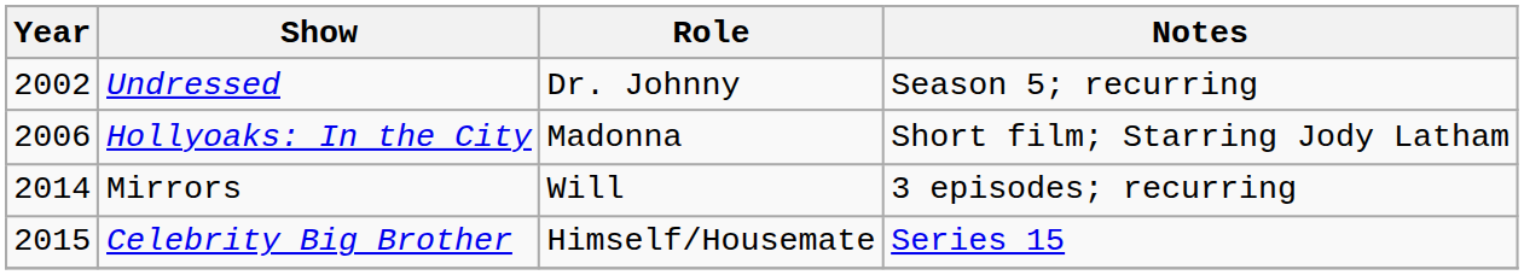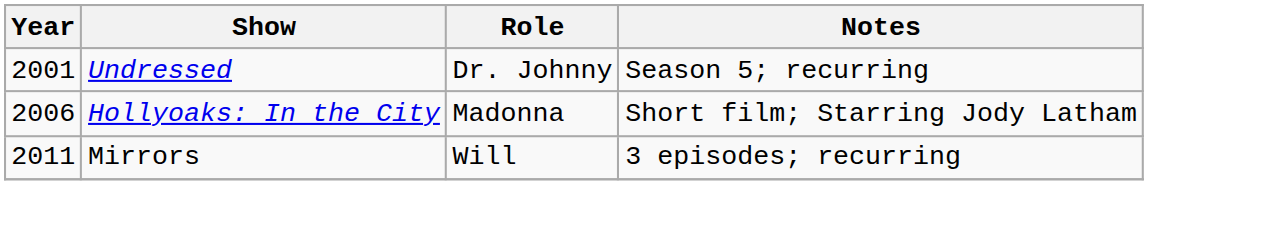 <table class="wikitable">
 <tr>
 <th>Year</th>
 <th>Show</th>
 <th>Role</th>
 <th>Notes</th>
 </tr>
 <tr>
-<td rowspan="1">2002</td>
+<td rowspan="1">2001</td>
 <td><em><a href='#'>Undressed</a></em></td>
 <td>Dr. Johnny</td>
 <td>Season 5; recurring</td>
 </tr>
 <tr>
 <td rowspan="1">2006</td>
 <td><em><a href='#'>Hollyoaks: In the City</a></em></td>
 <td>Madonna</td>
 <td>Short film; Starring Jody Latham</td>
 </tr>
 <tr>
-<td rowspan="1">2014</td>
+<td rowspan="1">2011</td>
 <td>Mirrors</td>
 <td>Will</td>
 <td>3 episodes; recurring</td>
 </tr>
 <tr>
-<td rowspan="1">2015</td>
-<td><em><a href='#'>Celebrity Big Brother</a></em></td>
-<td>Himself/Housemate</td>
-<td><a href='#'>Series 15</a></td>
-</tr>
-<tr>
 </tr>
 </table>
